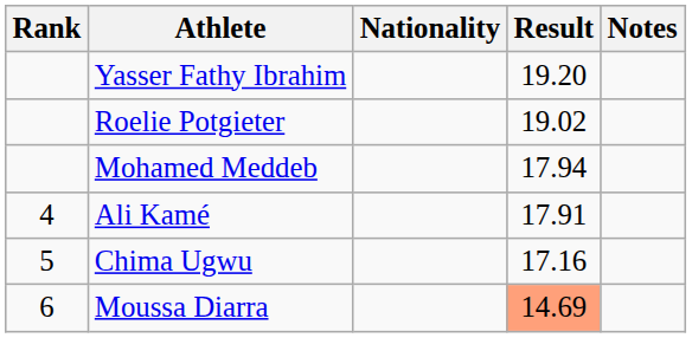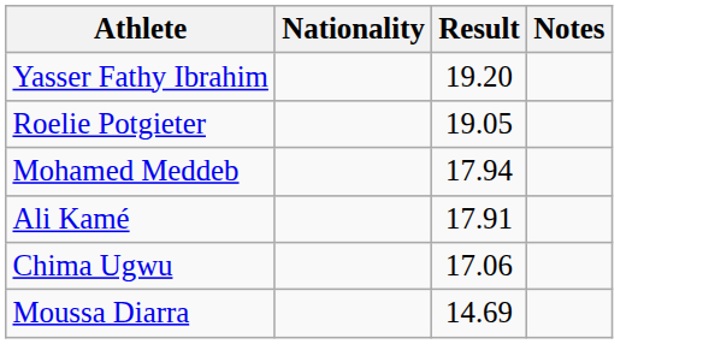 <table class="wikitable sortable" style="text-align:center">
 <tr>
-<th>Rank</th>
 <th>Athlete</th>
 <th>Nationality</th>
 <th>Result</th>
 <th>Notes</th>
 </tr>
 <tr>
-<td></td>
 <td align=left><a href='#'>Yasser Fathy Ibrahim</a></td>
 <td align=left></td>
 <td>19.20</td>
 <td></td>
 </tr>
 <tr>
-<td></td>
 <td align=left><a href='#'>Roelie Potgieter</a></td>
 <td align=left></td>
-<td>19.02</td>
+<td>19.05</td>
 <td></td>
 </tr>
 <tr>
-<td></td>
 <td align=left><a href='#'>Mohamed Meddeb</a></td>
 <td align=left></td>
 <td>17.94</td>
 <td></td>
 </tr>
 <tr>
-<td>4</td>
 <td align=left><a href='#'>Ali Kamé</a></td>
 <td align=left></td>
 <td>17.91</td>
 <td></td>
 </tr>
 <tr>
-<td>5</td>
 <td align=left><a href='#'>Chima Ugwu</a></td>
 <td align=left></td>
-<td>17.16</td>
+<td>17.06</td>
 <td></td>
 </tr>
 <tr>
-<td>6</td>
 <td align=left><a href='#'>Moussa Diarra</a></td>
 <td align=left></td>
-<td style="background: lightsalmon;">14.69</td>
+<td>14.69</td>
 <td></td>
 </tr>
 </table>
